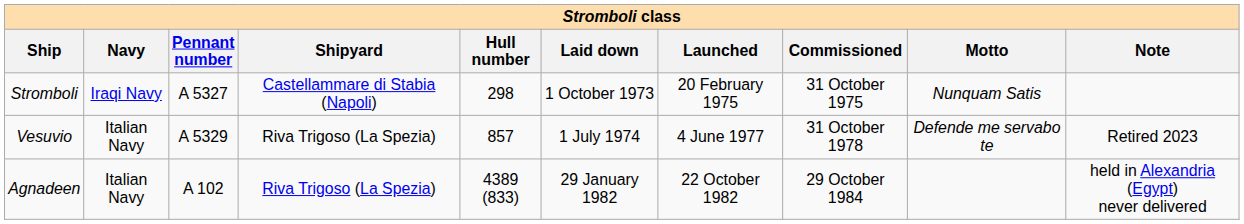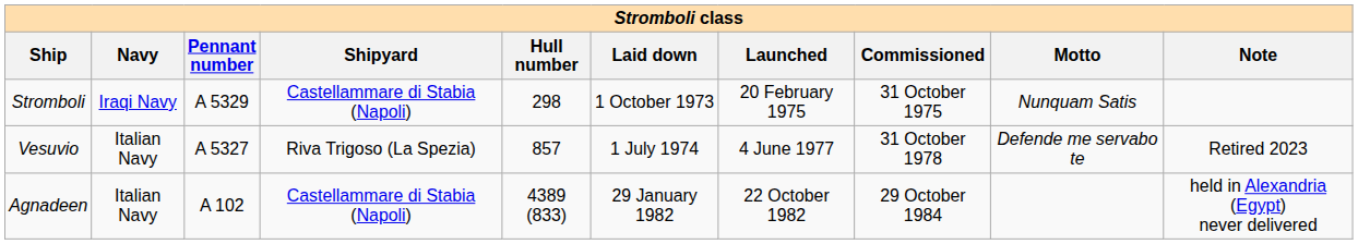 <table border="1" class="sortable wikitable">
 <tr>
 <th colspan="11" style="background:#ffdead;"><em>Stromboli</em> class</th>
 </tr>
 <tr>
 <th>Ship</th>
 <th>Navy</th>
 <th><a href='#'>Pennant<br>number</a></th>
 <th>Shipyard</th>
 <th>Hull<br>number</th>
 <th>Laid down</th>
 <th>Launched</th>
 <th>Commissioned</th>
 <th>Motto</th>
 <th>Note</th>
 </tr>
 <tr style="text-align:center;">
 <td><em>Stromboli</em></td>
 <td><a href='#'>Iraqi Navy</a></td>
-<td>A 5327</td>
+<td>A 5329</td>
 <td><a href='#'>Castellammare di Stabia</a> (<a href='#'>Napoli</a>)</td>
 <td>298</td>
 <td>1 October 1973</td>
 <td>20 February 1975</td>
 <td>31 October 1975</td>
 <td><em>Nunquam Satis</em></td>
 <td></td>
 </tr>
 <tr style="text-align:center;">
 <td><em>Vesuvio</em></td>
 <td>Italian Navy</td>
-<td>A 5329</td>
+<td>A 5327</td>
 <td>Riva Trigoso (La Spezia)</td>
 <td>857</td>
 <td>1 July 1974</td>
 <td>4 June 1977</td>
 <td>31 October 1978</td>
 <td><em>Defende me servabo te</em></td>
 <td>Retired 2023</td>
 </tr>
 <tr style="text-align:center;">
 <td><em>Agnadeen</em></td>
 <td>Italian Navy</td>
 <td>A 102</td>
-<td><a href='#'>Riva Trigoso</a> (<a href='#'>La Spezia</a>)</td>
+<td><a href='#'>Castellammare di Stabia</a> (<a href='#'>Napoli</a>)</td>
 <td>4389 (833)</td>
 <td>29 January 1982</td>
 <td>22 October 1982</td>
 <td>29 October 1984</td>
 <td></td>
 <td>held in <a href='#'>Alexandria</a> (<a href='#'>Egypt</a>)<br>never delivered</td>
 </tr>
 </table>
